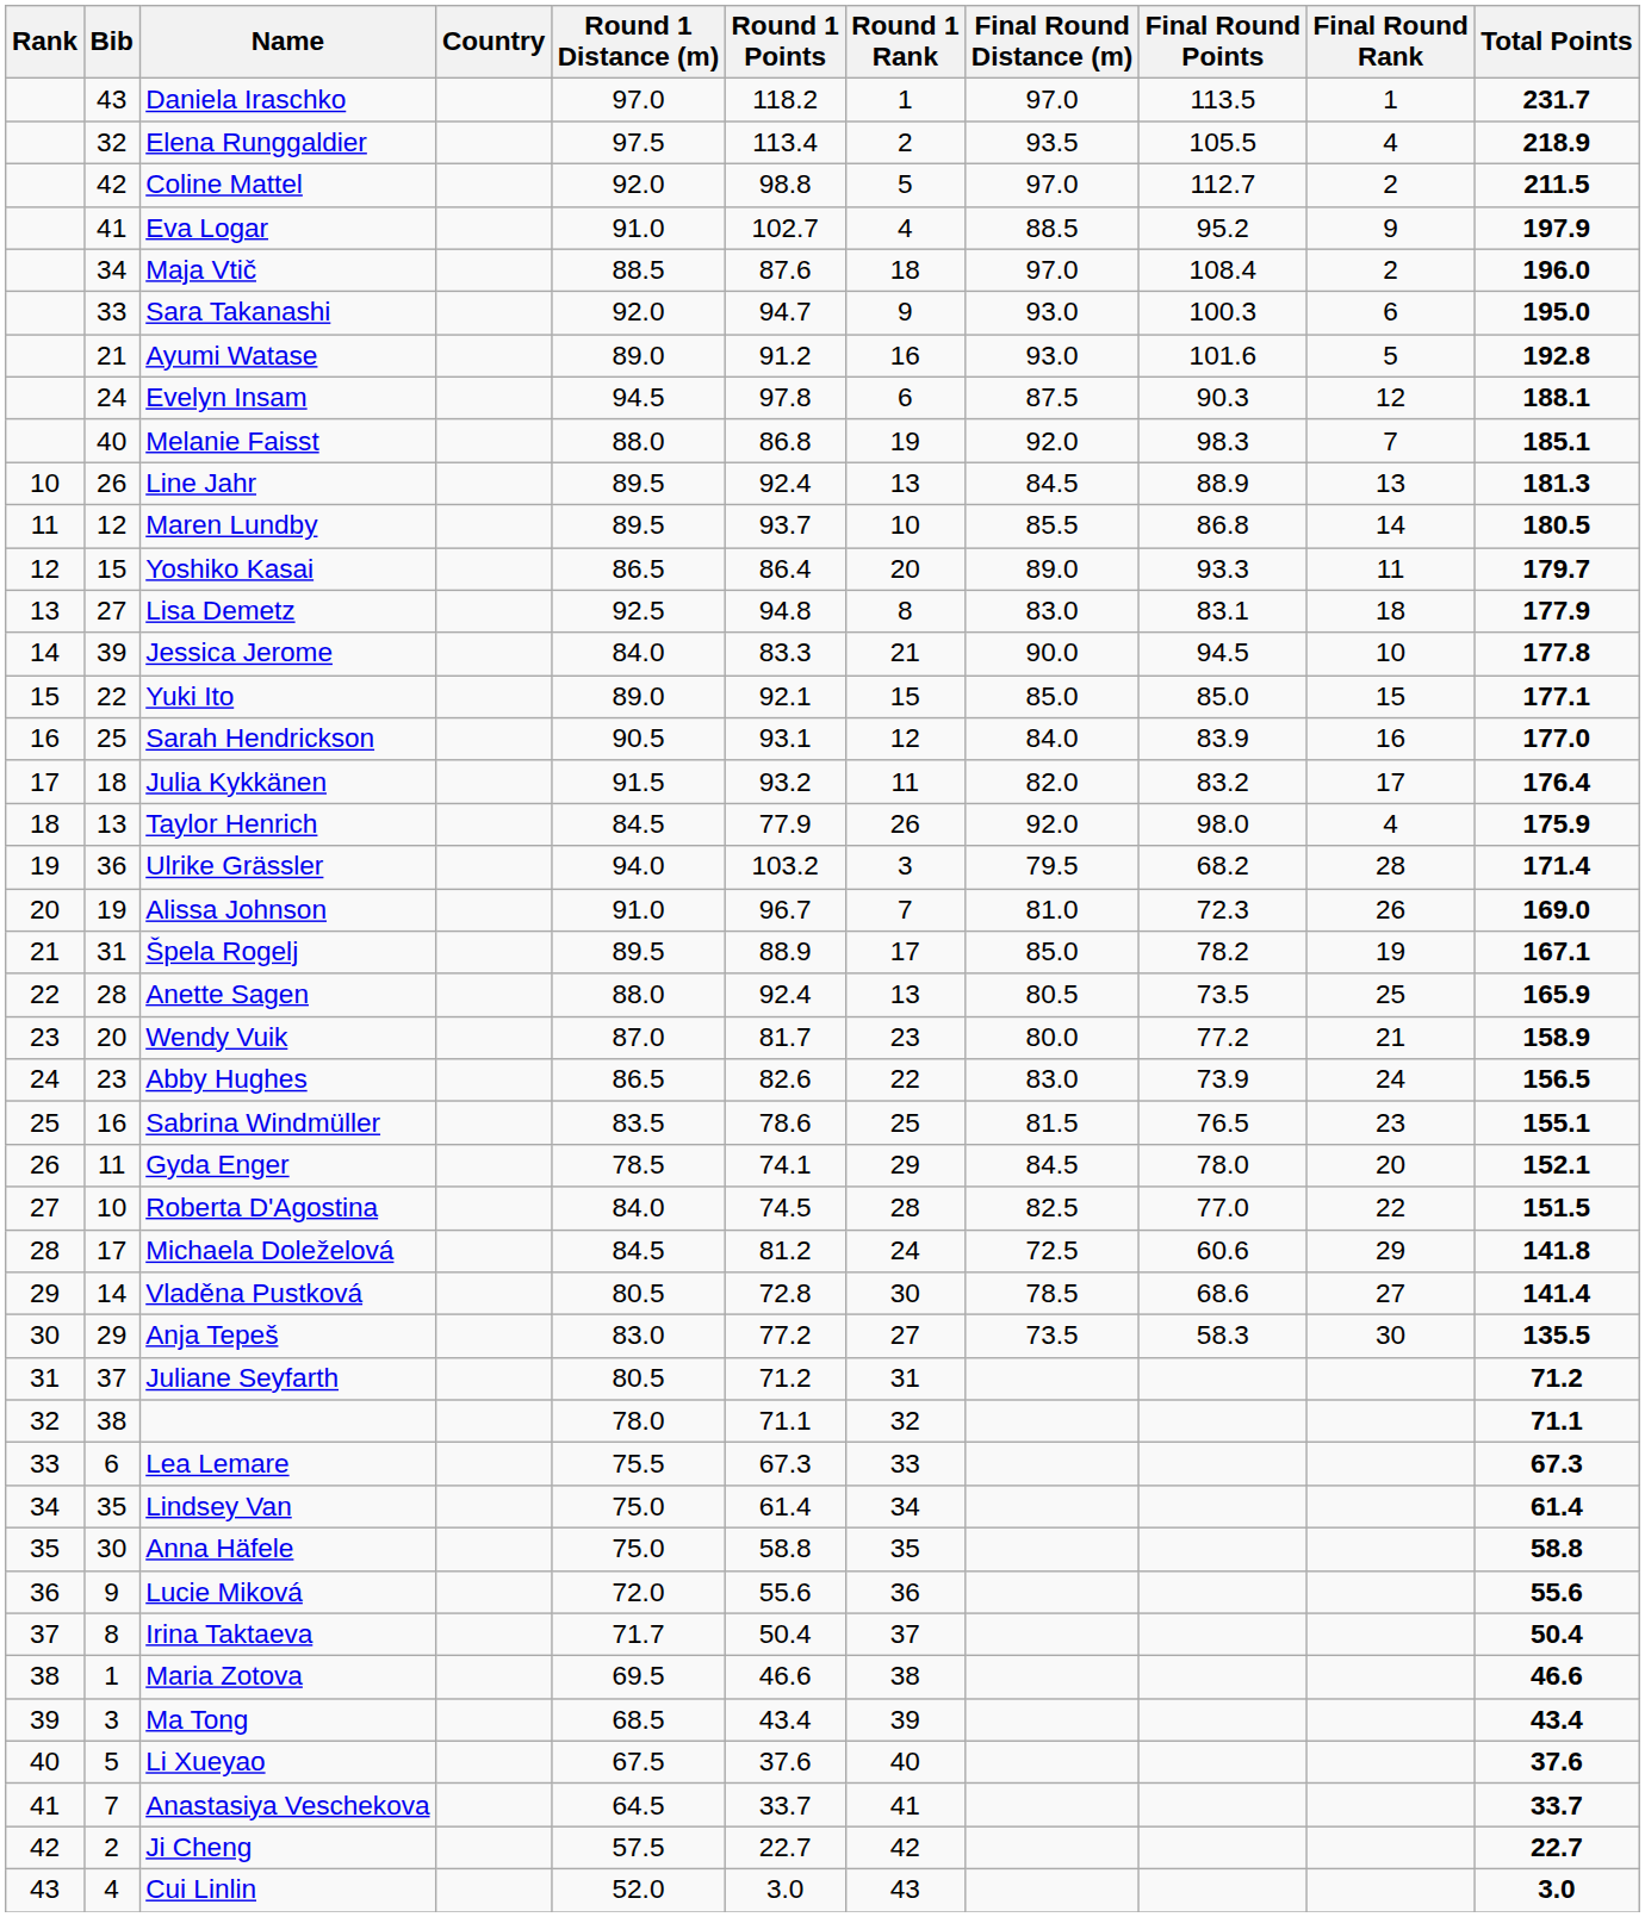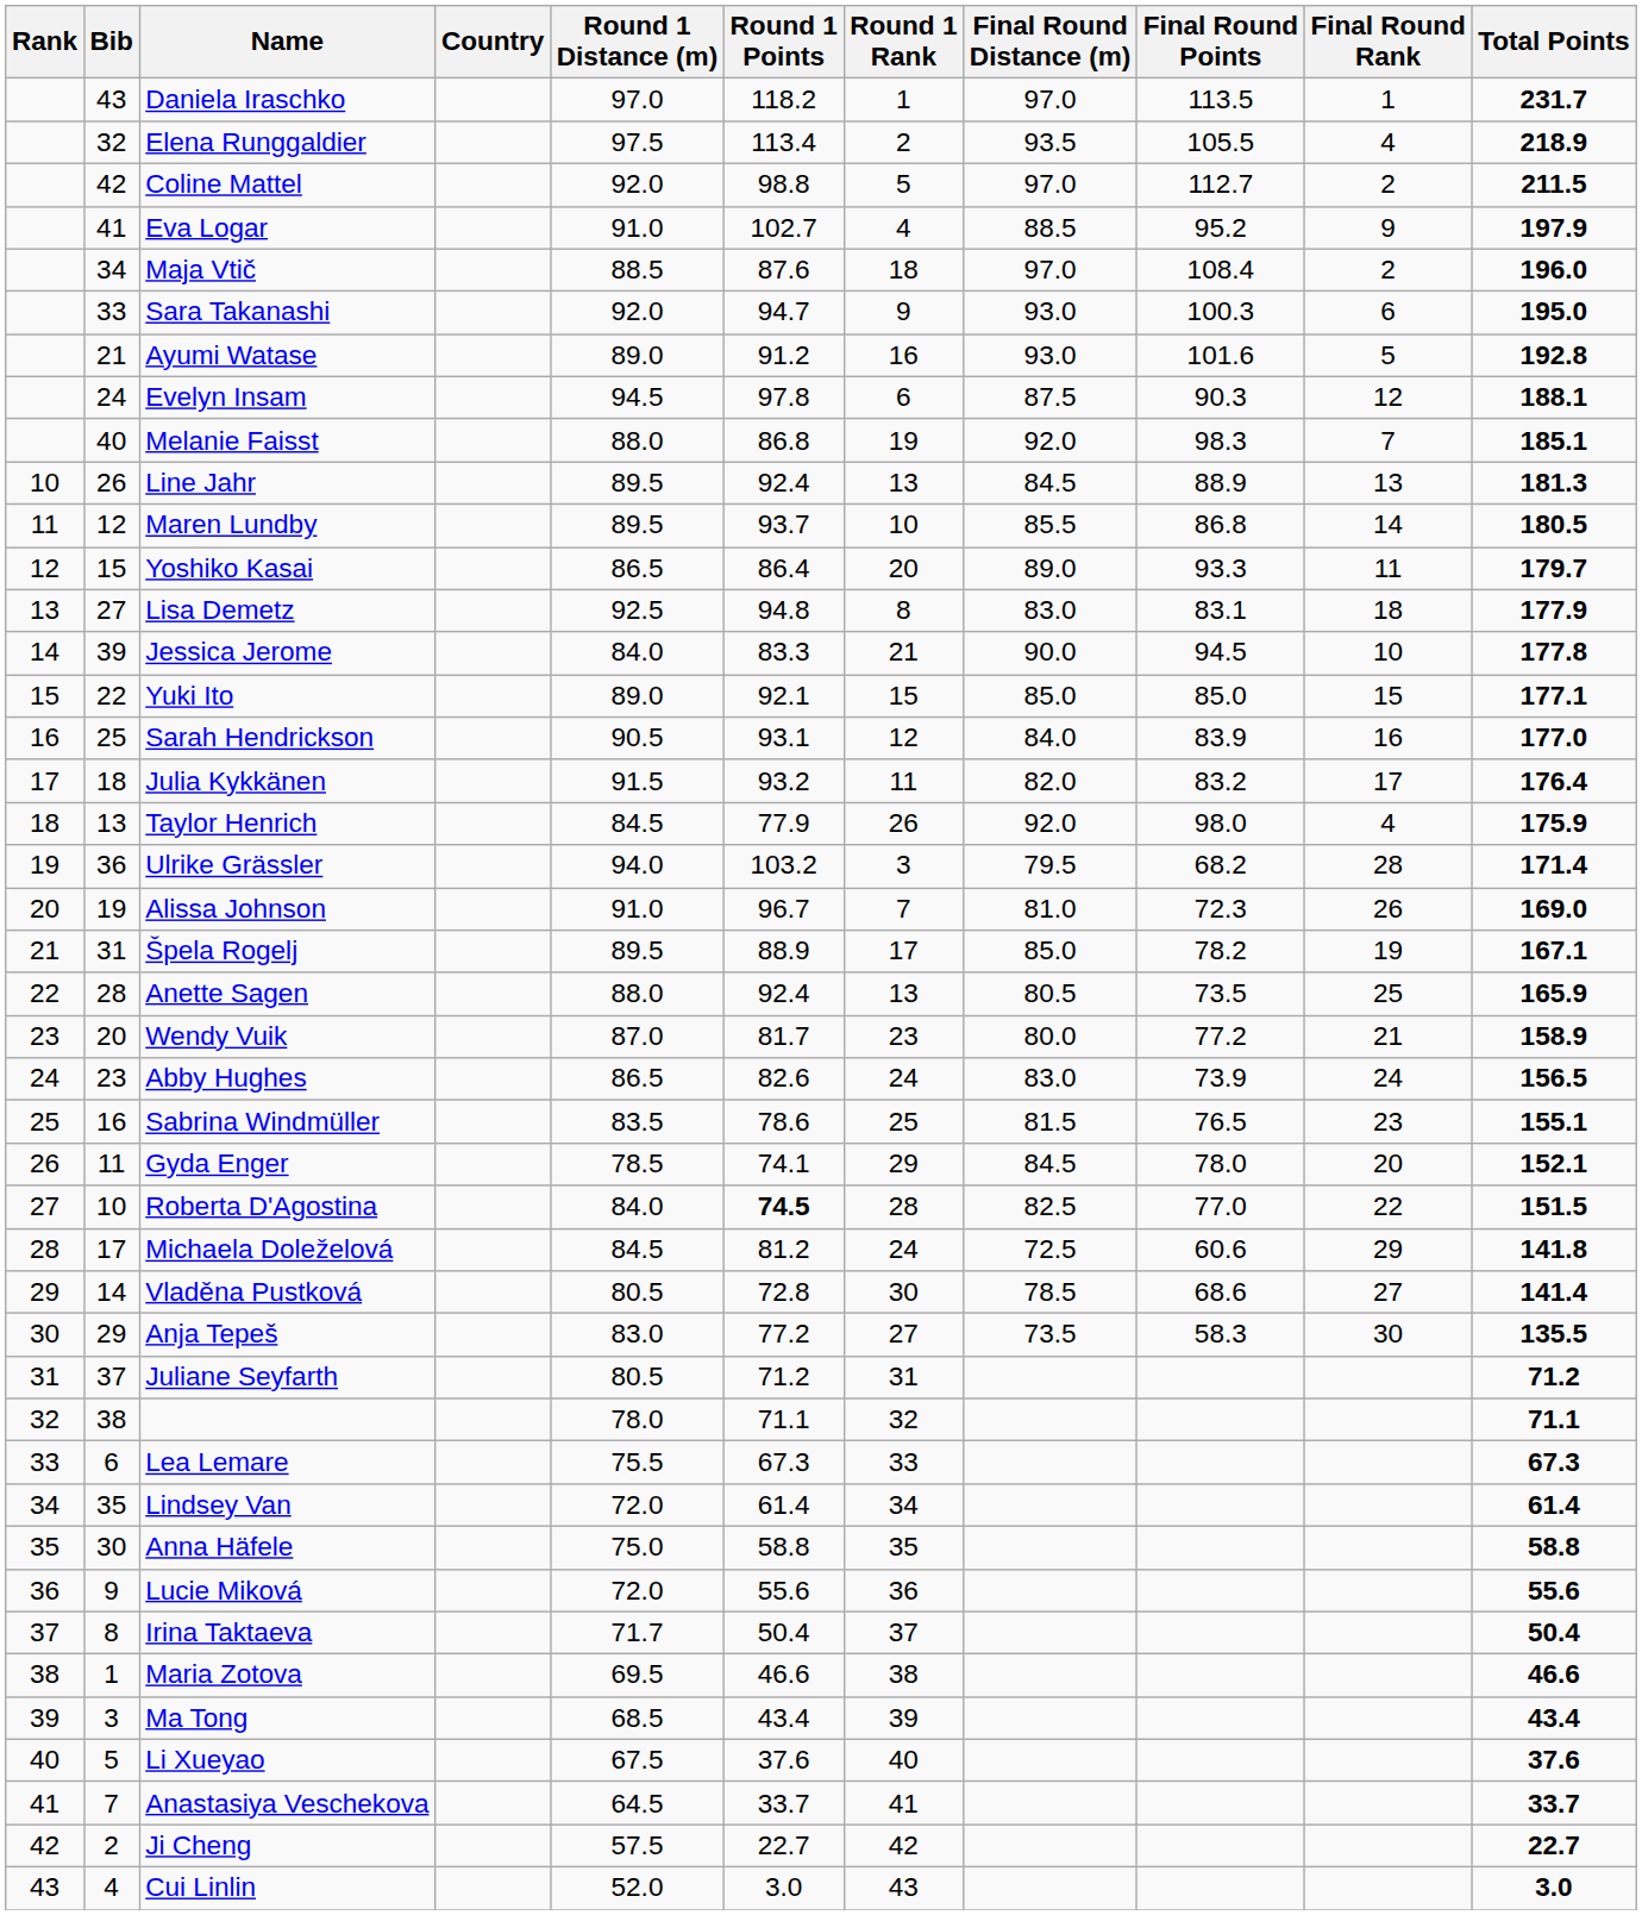 <table class="wikitable sortable" style="text-align:center">
 <tr>
 <th>Rank</th>
 <th>Bib</th>
 <th>Name</th>
 <th>Country</th>
 <th>Round 1<br>Distance (m)</th>
 <th>Round 1<br>Points</th>
 <th>Round 1<br>Rank</th>
 <th>Final Round <br>Distance (m)</th>
 <th>Final Round <br>Points</th>
 <th>Final Round<br> Rank</th>
 <th>Total Points</th>
 </tr>
 <tr>
 <td></td>
 <td>43</td>
 <td align=left><a href='#'>Daniela Iraschko</a></td>
 <td align=left></td>
 <td>97.0</td>
 <td>118.2</td>
 <td>1</td>
 <td>97.0</td>
 <td>113.5</td>
 <td>1</td>
 <td><strong>231.7</strong></td>
 </tr>
 <tr>
 <td></td>
 <td>32</td>
 <td align=left><a href='#'>Elena Runggaldier</a></td>
 <td align=left></td>
 <td>97.5</td>
 <td>113.4</td>
 <td>2</td>
 <td>93.5</td>
 <td>105.5</td>
 <td>4</td>
 <td><strong>218.9</strong></td>
 </tr>
 <tr>
 <td></td>
 <td>42</td>
 <td align=left><a href='#'>Coline Mattel</a></td>
 <td align=left></td>
 <td>92.0</td>
 <td>98.8</td>
 <td>5</td>
 <td>97.0</td>
 <td>112.7</td>
 <td>2</td>
 <td><strong>211.5</strong></td>
 </tr>
 <tr>
 <td></td>
 <td>41</td>
 <td align=left><a href='#'>Eva Logar</a></td>
 <td align=left></td>
 <td>91.0</td>
 <td>102.7</td>
 <td>4</td>
 <td>88.5</td>
 <td>95.2</td>
 <td>9</td>
 <td><strong>197.9</strong></td>
 </tr>
 <tr>
 <td></td>
 <td>34</td>
 <td align=left><a href='#'>Maja Vtič</a></td>
 <td align=left></td>
 <td>88.5</td>
 <td>87.6</td>
 <td>18</td>
 <td>97.0</td>
 <td>108.4</td>
 <td>2</td>
 <td><strong>196.0</strong></td>
 </tr>
 <tr>
 <td></td>
 <td>33</td>
 <td align=left><a href='#'>Sara Takanashi</a></td>
 <td align=left></td>
 <td>92.0</td>
 <td>94.7</td>
 <td>9</td>
 <td>93.0</td>
 <td>100.3</td>
 <td>6</td>
 <td><strong>195.0</strong></td>
 </tr>
 <tr>
 <td></td>
 <td>21</td>
 <td align=left><a href='#'>Ayumi Watase</a></td>
 <td align=left></td>
 <td>89.0</td>
 <td>91.2</td>
 <td>16</td>
 <td>93.0</td>
 <td>101.6</td>
 <td>5</td>
 <td><strong>192.8</strong></td>
 </tr>
 <tr>
 <td></td>
 <td>24</td>
 <td align=left><a href='#'>Evelyn Insam</a></td>
 <td align=left></td>
 <td>94.5</td>
 <td>97.8</td>
 <td>6</td>
 <td>87.5</td>
 <td>90.3</td>
 <td>12</td>
 <td><strong>188.1</strong></td>
 </tr>
 <tr>
 <td></td>
 <td>40</td>
 <td align=left><a href='#'>Melanie Faisst</a></td>
 <td align=left></td>
 <td>88.0</td>
 <td>86.8</td>
 <td>19</td>
 <td>92.0</td>
 <td>98.3</td>
 <td>7</td>
 <td><strong>185.1</strong></td>
 </tr>
 <tr>
 <td>10</td>
 <td>26</td>
 <td align=left><a href='#'>Line Jahr</a></td>
 <td align=left></td>
 <td>89.5</td>
 <td>92.4</td>
 <td>13</td>
 <td>84.5</td>
 <td>88.9</td>
 <td>13</td>
 <td><strong>181.3</strong></td>
 </tr>
 <tr>
 <td>11</td>
 <td>12</td>
 <td align=left><a href='#'>Maren Lundby</a></td>
 <td align=left></td>
 <td>89.5</td>
 <td>93.7</td>
 <td>10</td>
 <td>85.5</td>
 <td>86.8</td>
 <td>14</td>
 <td><strong>180.5</strong></td>
 </tr>
 <tr>
 <td>12</td>
 <td>15</td>
 <td align=left><a href='#'>Yoshiko Kasai</a></td>
 <td align=left></td>
 <td>86.5</td>
 <td>86.4</td>
 <td>20</td>
 <td>89.0</td>
 <td>93.3</td>
 <td>11</td>
 <td><strong>179.7</strong></td>
 </tr>
 <tr>
 <td>13</td>
 <td>27</td>
 <td align=left><a href='#'>Lisa Demetz</a></td>
 <td align=left></td>
 <td>92.5</td>
 <td>94.8</td>
 <td>8</td>
 <td>83.0</td>
 <td>83.1</td>
 <td>18</td>
 <td><strong>177.9</strong></td>
 </tr>
 <tr>
 <td>14</td>
 <td>39</td>
 <td align=left><a href='#'>Jessica Jerome</a></td>
 <td align=left></td>
 <td>84.0</td>
 <td>83.3</td>
 <td>21</td>
 <td>90.0</td>
 <td>94.5</td>
 <td>10</td>
 <td><strong>177.8</strong></td>
 </tr>
 <tr>
 <td>15</td>
 <td>22</td>
 <td align=left><a href='#'>Yuki Ito</a></td>
 <td align=left></td>
 <td>89.0</td>
 <td>92.1</td>
 <td>15</td>
 <td>85.0</td>
 <td>85.0</td>
 <td>15</td>
 <td><strong>177.1</strong></td>
 </tr>
 <tr>
 <td>16</td>
 <td>25</td>
 <td align=left><a href='#'>Sarah Hendrickson</a></td>
 <td align=left></td>
 <td>90.5</td>
 <td>93.1</td>
 <td>12</td>
 <td>84.0</td>
 <td>83.9</td>
 <td>16</td>
 <td><strong>177.0</strong></td>
 </tr>
 <tr>
 <td>17</td>
 <td>18</td>
 <td align=left><a href='#'>Julia Kykkänen</a></td>
 <td align=left></td>
 <td>91.5</td>
 <td>93.2</td>
 <td>11</td>
 <td>82.0</td>
 <td>83.2</td>
 <td>17</td>
 <td><strong>176.4</strong></td>
 </tr>
 <tr>
 <td>18</td>
 <td>13</td>
 <td align=left><a href='#'>Taylor Henrich</a></td>
 <td align=left></td>
 <td>84.5</td>
 <td>77.9</td>
 <td>26</td>
 <td>92.0</td>
 <td>98.0</td>
 <td>4</td>
 <td><strong>175.9</strong></td>
 </tr>
 <tr>
 <td>19</td>
 <td>36</td>
 <td align=left><a href='#'>Ulrike Grässler</a></td>
 <td align=left></td>
 <td>94.0</td>
 <td>103.2</td>
 <td>3</td>
 <td>79.5</td>
 <td>68.2</td>
 <td>28</td>
 <td><strong>171.4</strong></td>
 </tr>
 <tr>
 <td>20</td>
 <td>19</td>
 <td align=left><a href='#'>Alissa Johnson</a></td>
 <td align=left></td>
 <td>91.0</td>
 <td>96.7</td>
 <td>7</td>
 <td>81.0</td>
 <td>72.3</td>
 <td>26</td>
 <td><strong>169.0</strong></td>
 </tr>
 <tr>
 <td>21</td>
 <td>31</td>
 <td align=left><a href='#'>Špela Rogelj</a></td>
 <td align=left></td>
 <td>89.5</td>
 <td>88.9</td>
 <td>17</td>
 <td>85.0</td>
 <td>78.2</td>
 <td>19</td>
 <td><strong>167.1</strong></td>
 </tr>
 <tr>
 <td>22</td>
 <td>28</td>
 <td align=left><a href='#'>Anette Sagen</a></td>
 <td align=left></td>
 <td>88.0</td>
 <td>92.4</td>
 <td>13</td>
 <td>80.5</td>
 <td>73.5</td>
 <td>25</td>
 <td><strong>165.9</strong></td>
 </tr>
 <tr>
 <td>23</td>
 <td>20</td>
 <td align=left><a href='#'>Wendy Vuik</a></td>
 <td align=left></td>
 <td>87.0</td>
 <td>81.7</td>
 <td>23</td>
 <td>80.0</td>
 <td>77.2</td>
 <td>21</td>
 <td><strong>158.9</strong></td>
 </tr>
 <tr>
 <td>24</td>
 <td>23</td>
 <td align=left><a href='#'>Abby Hughes</a></td>
 <td align=left></td>
 <td>86.5</td>
 <td>82.6</td>
-<td>22</td>
+<td>24</td>
 <td>83.0</td>
 <td>73.9</td>
 <td>24</td>
 <td><strong>156.5</strong></td>
 </tr>
 <tr>
 <td>25</td>
 <td>16</td>
 <td align=left><a href='#'>Sabrina Windmüller</a></td>
 <td align=left></td>
 <td>83.5</td>
 <td>78.6</td>
 <td>25</td>
 <td>81.5</td>
 <td>76.5</td>
 <td>23</td>
 <td><strong>155.1</strong></td>
 </tr>
 <tr>
 <td>26</td>
 <td>11</td>
 <td align=left><a href='#'>Gyda Enger</a></td>
 <td align=left></td>
 <td>78.5</td>
 <td>74.1</td>
 <td>29</td>
 <td>84.5</td>
 <td>78.0</td>
 <td>20</td>
 <td><strong>152.1</strong></td>
 </tr>
 <tr>
 <td>27</td>
 <td>10</td>
 <td align=left><a href='#'>Roberta D'Agostina</a></td>
 <td align=left></td>
 <td>84.0</td>
-<td>74.5</td>
+<td><strong>74.5</strong></td>
 <td>28</td>
 <td>82.5</td>
 <td>77.0</td>
 <td>22</td>
 <td><strong>151.5</strong></td>
 </tr>
 <tr>
 <td>28</td>
 <td>17</td>
 <td align=left><a href='#'>Michaela Doleželová</a></td>
 <td align=left></td>
 <td>84.5</td>
 <td>81.2</td>
 <td>24</td>
 <td>72.5</td>
 <td>60.6</td>
 <td>29</td>
 <td><strong>141.8</strong></td>
 </tr>
 <tr>
 <td>29</td>
 <td>14</td>
 <td align=left><a href='#'>Vladěna Pustková</a></td>
 <td align=left></td>
 <td>80.5</td>
 <td>72.8</td>
 <td>30</td>
 <td>78.5</td>
 <td>68.6</td>
 <td>27</td>
 <td><strong>141.4</strong></td>
 </tr>
 <tr>
 <td>30</td>
 <td>29</td>
 <td align=left><a href='#'>Anja Tepeš</a></td>
 <td align=left></td>
 <td>83.0</td>
 <td>77.2</td>
 <td>27</td>
 <td>73.5</td>
 <td>58.3</td>
 <td>30</td>
 <td><strong>135.5</strong></td>
 </tr>
 <tr>
 <td>31</td>
 <td>37</td>
 <td align=left><a href='#'>Juliane Seyfarth</a></td>
 <td align=left></td>
 <td>80.5</td>
 <td>71.2</td>
 <td>31</td>
 <td></td>
 <td></td>
 <td></td>
 <td><strong>71.2</strong></td>
 </tr>
 <tr>
 <td>32</td>
 <td>38</td>
 <td align=left></td>
 <td align=left></td>
 <td>78.0</td>
 <td>71.1</td>
 <td>32</td>
 <td></td>
 <td></td>
 <td></td>
 <td><strong>71.1</strong></td>
 </tr>
 <tr>
 <td>33</td>
 <td>6</td>
 <td align=left><a href='#'>Lea Lemare</a></td>
 <td align=left></td>
 <td>75.5</td>
 <td>67.3</td>
 <td>33</td>
 <td></td>
 <td></td>
 <td></td>
 <td><strong>67.3</strong></td>
 </tr>
 <tr>
 <td>34</td>
 <td>35</td>
 <td align=left><a href='#'>Lindsey Van</a></td>
 <td align=left></td>
-<td>75.0</td>
+<td>72.0</td>
 <td>61.4</td>
 <td>34</td>
 <td></td>
 <td></td>
 <td></td>
 <td><strong>61.4</strong></td>
 </tr>
 <tr>
 <td>35</td>
 <td>30</td>
 <td align=left><a href='#'>Anna Häfele</a></td>
 <td align=left></td>
 <td>75.0</td>
 <td>58.8</td>
 <td>35</td>
 <td></td>
 <td></td>
 <td></td>
 <td><strong>58.8</strong></td>
 </tr>
 <tr>
 <td>36</td>
 <td>9</td>
 <td align=left><a href='#'>Lucie Miková</a></td>
 <td align=left></td>
 <td>72.0</td>
 <td>55.6</td>
 <td>36</td>
 <td></td>
 <td></td>
 <td></td>
 <td><strong>55.6</strong></td>
 </tr>
 <tr>
 <td>37</td>
 <td>8</td>
 <td align=left><a href='#'>Irina Taktaeva</a></td>
 <td align=left></td>
 <td>71.7</td>
 <td>50.4</td>
 <td>37</td>
 <td></td>
 <td></td>
 <td></td>
 <td><strong>50.4</strong></td>
 </tr>
 <tr>
 <td>38</td>
 <td>1</td>
 <td align=left><a href='#'>Maria Zotova</a></td>
 <td align=left></td>
 <td>69.5</td>
 <td>46.6</td>
 <td>38</td>
 <td></td>
 <td></td>
 <td></td>
 <td><strong>46.6</strong></td>
 </tr>
 <tr>
 <td>39</td>
 <td>3</td>
 <td align=left><a href='#'>Ma Tong</a></td>
 <td align=left></td>
 <td>68.5</td>
 <td>43.4</td>
 <td>39</td>
 <td></td>
 <td></td>
 <td></td>
 <td><strong>43.4</strong></td>
 </tr>
 <tr>
 <td>40</td>
 <td>5</td>
 <td align=left><a href='#'>Li Xueyao</a></td>
 <td align=left></td>
 <td>67.5</td>
 <td>37.6</td>
 <td>40</td>
 <td></td>
 <td></td>
 <td></td>
 <td><strong>37.6</strong></td>
 </tr>
 <tr>
 <td>41</td>
 <td>7</td>
 <td align=left><a href='#'>Anastasiya Veschekova</a></td>
 <td align=left></td>
 <td>64.5</td>
 <td>33.7</td>
 <td>41</td>
 <td></td>
 <td></td>
 <td></td>
 <td><strong>33.7</strong></td>
 </tr>
 <tr>
 <td>42</td>
 <td>2</td>
 <td align=left><a href='#'>Ji Cheng</a></td>
 <td align=left></td>
 <td>57.5</td>
 <td>22.7</td>
 <td>42</td>
 <td></td>
 <td></td>
 <td></td>
 <td><strong>22.7</strong></td>
 </tr>
 <tr>
 <td>43</td>
 <td>4</td>
 <td align=left><a href='#'>Cui Linlin</a></td>
 <td align=left></td>
 <td>52.0</td>
 <td>3.0</td>
 <td>43</td>
 <td></td>
 <td></td>
 <td></td>
 <td><strong>3.0</strong></td>
 </tr>
 </table>
